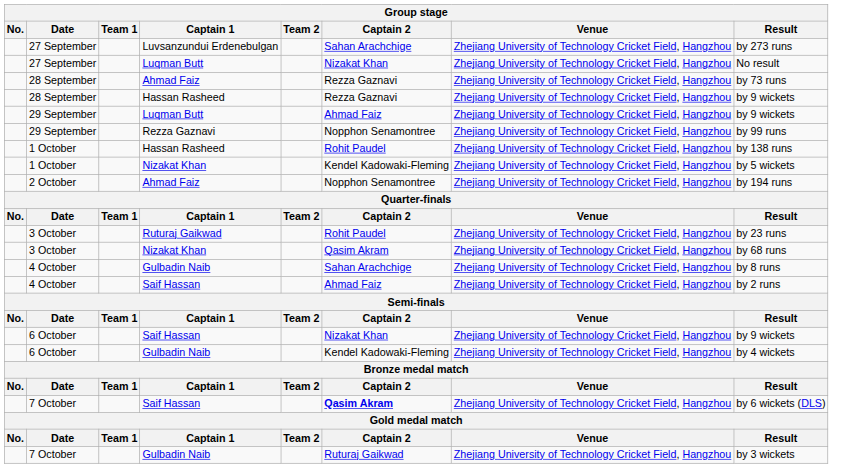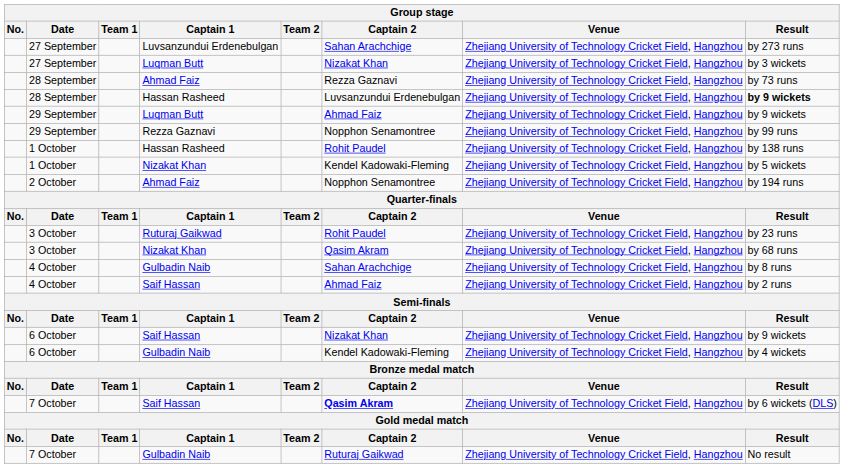 <table class="wikitable">
 <tr>
 <th colspan="9">Group stage</th>
 </tr>
 <tr>
 <th>No.</th>
 <th>Date</th>
 <th>Team 1</th>
 <th>Captain 1</th>
 <th>Team 2</th>
 <th>Captain 2</th>
 <th>Venue</th>
 <th>Result</th>
 </tr>
 <tr>
 <td></td>
 <td>27 September</td>
 <td></td>
 <td>Luvsanzundui Erdenebulgan</td>
 <td></td>
 <td><a href='#'>Sahan Arachchige</a></td>
 <td><a href='#'>Zhejiang University of Technology Cricket Field</a>, <a href='#'>Hangzhou</a></td>
 <td> by 273 runs</td>
 </tr>
 <tr>
 <td></td>
 <td>27 September</td>
 <td></td>
 <td><a href='#'>Luqman Butt</a></td>
 <td></td>
 <td><a href='#'>Nizakat Khan</a></td>
 <td><a href='#'>Zhejiang University of Technology Cricket Field</a>, <a href='#'>Hangzhou</a></td>
-<td>No result</td>
+<td> by 3 wickets</td>
 </tr>
 <tr>
 <td></td>
 <td>28 September</td>
 <td></td>
 <td><a href='#'>Ahmad Faiz</a></td>
 <td></td>
 <td>Rezza Gaznavi</td>
 <td><a href='#'>Zhejiang University of Technology Cricket Field</a>, <a href='#'>Hangzhou</a></td>
 <td> by 73 runs</td>
 </tr>
 <tr>
 <td></td>
 <td>28 September</td>
 <td></td>
 <td>Hassan Rasheed</td>
 <td></td>
-<td>Rezza Gaznavi</td>
+<td>Luvsanzundui Erdenebulgan</td>
 <td><a href='#'>Zhejiang University of Technology Cricket Field</a>, <a href='#'>Hangzhou</a></td>
-<td> by 9 wickets</td>
+<td><strong> by 9 wickets</strong></td>
 </tr>
 <tr>
 <td></td>
 <td>29 September</td>
 <td></td>
 <td><a href='#'>Luqman Butt</a></td>
 <td></td>
 <td><a href='#'>Ahmad Faiz</a></td>
 <td><a href='#'>Zhejiang University of Technology Cricket Field</a>, <a href='#'>Hangzhou</a></td>
 <td> by 9 wickets</td>
 </tr>
 <tr>
 <td></td>
 <td>29 September</td>
 <td></td>
 <td>Rezza Gaznavi</td>
 <td></td>
 <td>Nopphon Senamontree</td>
 <td><a href='#'>Zhejiang University of Technology Cricket Field</a>, <a href='#'>Hangzhou</a></td>
 <td> by 99 runs</td>
 </tr>
 <tr>
 <td></td>
 <td>1 October</td>
 <td></td>
 <td>Hassan Rasheed</td>
 <td></td>
 <td><a href='#'>Rohit Paudel</a></td>
 <td><a href='#'>Zhejiang University of Technology Cricket Field</a>, <a href='#'>Hangzhou</a></td>
 <td> by 138 runs</td>
 </tr>
 <tr>
 <td></td>
 <td>1 October</td>
 <td></td>
 <td><a href='#'>Nizakat Khan</a></td>
 <td></td>
 <td>Kendel Kadowaki-Fleming</td>
 <td><a href='#'>Zhejiang University of Technology Cricket Field</a>, <a href='#'>Hangzhou</a></td>
 <td> by 5 wickets</td>
 </tr>
 <tr>
 <td></td>
 <td>2 October</td>
 <td></td>
 <td><a href='#'>Ahmad Faiz</a></td>
 <td></td>
 <td>Nopphon Senamontree</td>
 <td><a href='#'>Zhejiang University of Technology Cricket Field</a>, <a href='#'>Hangzhou</a></td>
 <td> by 194 runs</td>
 </tr>
 <tr>
 <th colspan="9">Quarter-finals</th>
 </tr>
 <tr>
 <th>No.</th>
 <th>Date</th>
 <th>Team 1</th>
 <th>Captain 1</th>
 <th>Team 2</th>
 <th>Captain 2</th>
 <th>Venue</th>
 <th>Result</th>
 </tr>
 <tr>
 <td></td>
 <td>3 October</td>
 <td></td>
 <td><a href='#'>Ruturaj Gaikwad</a></td>
 <td></td>
 <td><a href='#'>Rohit Paudel</a></td>
 <td><a href='#'>Zhejiang University of Technology Cricket Field</a>, <a href='#'>Hangzhou</a></td>
 <td> by 23 runs</td>
 </tr>
 <tr>
 <td></td>
 <td>3 October</td>
 <td></td>
 <td><a href='#'>Nizakat Khan</a></td>
 <td></td>
 <td><a href='#'>Qasim Akram</a></td>
 <td><a href='#'>Zhejiang University of Technology Cricket Field</a>, <a href='#'>Hangzhou</a></td>
 <td> by 68 runs</td>
 </tr>
 <tr>
 <td></td>
 <td>4 October</td>
 <td></td>
 <td><a href='#'>Gulbadin Naib</a></td>
 <td></td>
 <td><a href='#'>Sahan Arachchige</a></td>
 <td><a href='#'>Zhejiang University of Technology Cricket Field</a>, <a href='#'>Hangzhou</a></td>
 <td> by 8 runs</td>
 </tr>
 <tr>
 <td></td>
 <td>4 October</td>
 <td></td>
 <td><a href='#'>Saif Hassan</a></td>
 <td></td>
 <td><a href='#'>Ahmad Faiz</a></td>
 <td><a href='#'>Zhejiang University of Technology Cricket Field</a>, <a href='#'>Hangzhou</a></td>
 <td> by 2 runs</td>
 </tr>
 <tr>
 <th colspan="9">Semi-finals</th>
 </tr>
 <tr>
 <th>No.</th>
 <th>Date</th>
 <th>Team 1</th>
 <th>Captain 1</th>
 <th>Team 2</th>
 <th>Captain 2</th>
 <th>Venue</th>
 <th>Result</th>
 </tr>
 <tr>
 <td></td>
 <td>6 October</td>
 <td></td>
 <td><a href='#'>Saif Hassan</a></td>
 <td></td>
 <td><a href='#'>Nizakat Khan</a></td>
 <td><a href='#'>Zhejiang University of Technology Cricket Field</a>, <a href='#'>Hangzhou</a></td>
 <td> by 9 wickets</td>
 </tr>
 <tr>
 <td></td>
 <td>6 October</td>
 <td></td>
 <td><a href='#'>Gulbadin Naib</a></td>
 <td></td>
 <td>Kendel Kadowaki-Fleming</td>
 <td><a href='#'>Zhejiang University of Technology Cricket Field</a>, <a href='#'>Hangzhou</a></td>
 <td> by 4 wickets</td>
 </tr>
 <tr>
 <th colspan="9">Bronze medal match</th>
 </tr>
 <tr>
 <th>No.</th>
 <th>Date</th>
 <th>Team 1</th>
 <th>Captain 1</th>
 <th>Team 2</th>
 <th>Captain 2</th>
 <th>Venue</th>
 <th>Result</th>
 </tr>
 <tr>
 <td></td>
 <td>7 October</td>
 <td></td>
 <td><a href='#'>Saif Hassan</a></td>
 <td></td>
 <td><strong><a href='#'>Qasim Akram</a></strong></td>
 <td><a href='#'>Zhejiang University of Technology Cricket Field</a>, <a href='#'>Hangzhou</a></td>
 <td> by 6 wickets (<a href='#'>DLS</a>)</td>
 </tr>
 <tr>
 <th colspan="9">Gold medal match</th>
 </tr>
 <tr>
 <th>No.</th>
 <th>Date</th>
 <th>Team 1</th>
 <th>Captain 1</th>
 <th>Team 2</th>
 <th>Captain 2</th>
 <th>Venue</th>
 <th>Result</th>
 </tr>
 <tr>
 <td></td>
 <td>7 October</td>
 <td></td>
 <td><a href='#'>Gulbadin Naib</a></td>
 <td></td>
 <td><a href='#'>Ruturaj Gaikwad</a></td>
 <td><a href='#'>Zhejiang University of Technology Cricket Field</a>, <a href='#'>Hangzhou</a></td>
-<td> by 3 wickets</td>
+<td>No result</td>
 </tr>
 </table>
